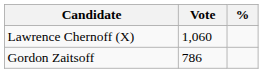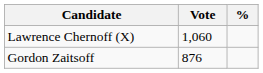 <table class="wikitable">
 <tr>
 <th bgcolor="#DDDDFF" width="200px">Candidate</th>
 <th bgcolor="#DDDDFF" width="50px">Vote</th>
 <th bgcolor="#DDDDFF" width="30px">%</th>
 </tr>
 <tr>
 <td>Lawrence Chernoff (X)</td>
 <td>1,060</td>
 <td></td>
 </tr>
 <tr>
 <td>Gordon Zaitsoff</td>
-<td>786</td>
+<td>876</td>
 <td></td>
 </tr>
 </table>
